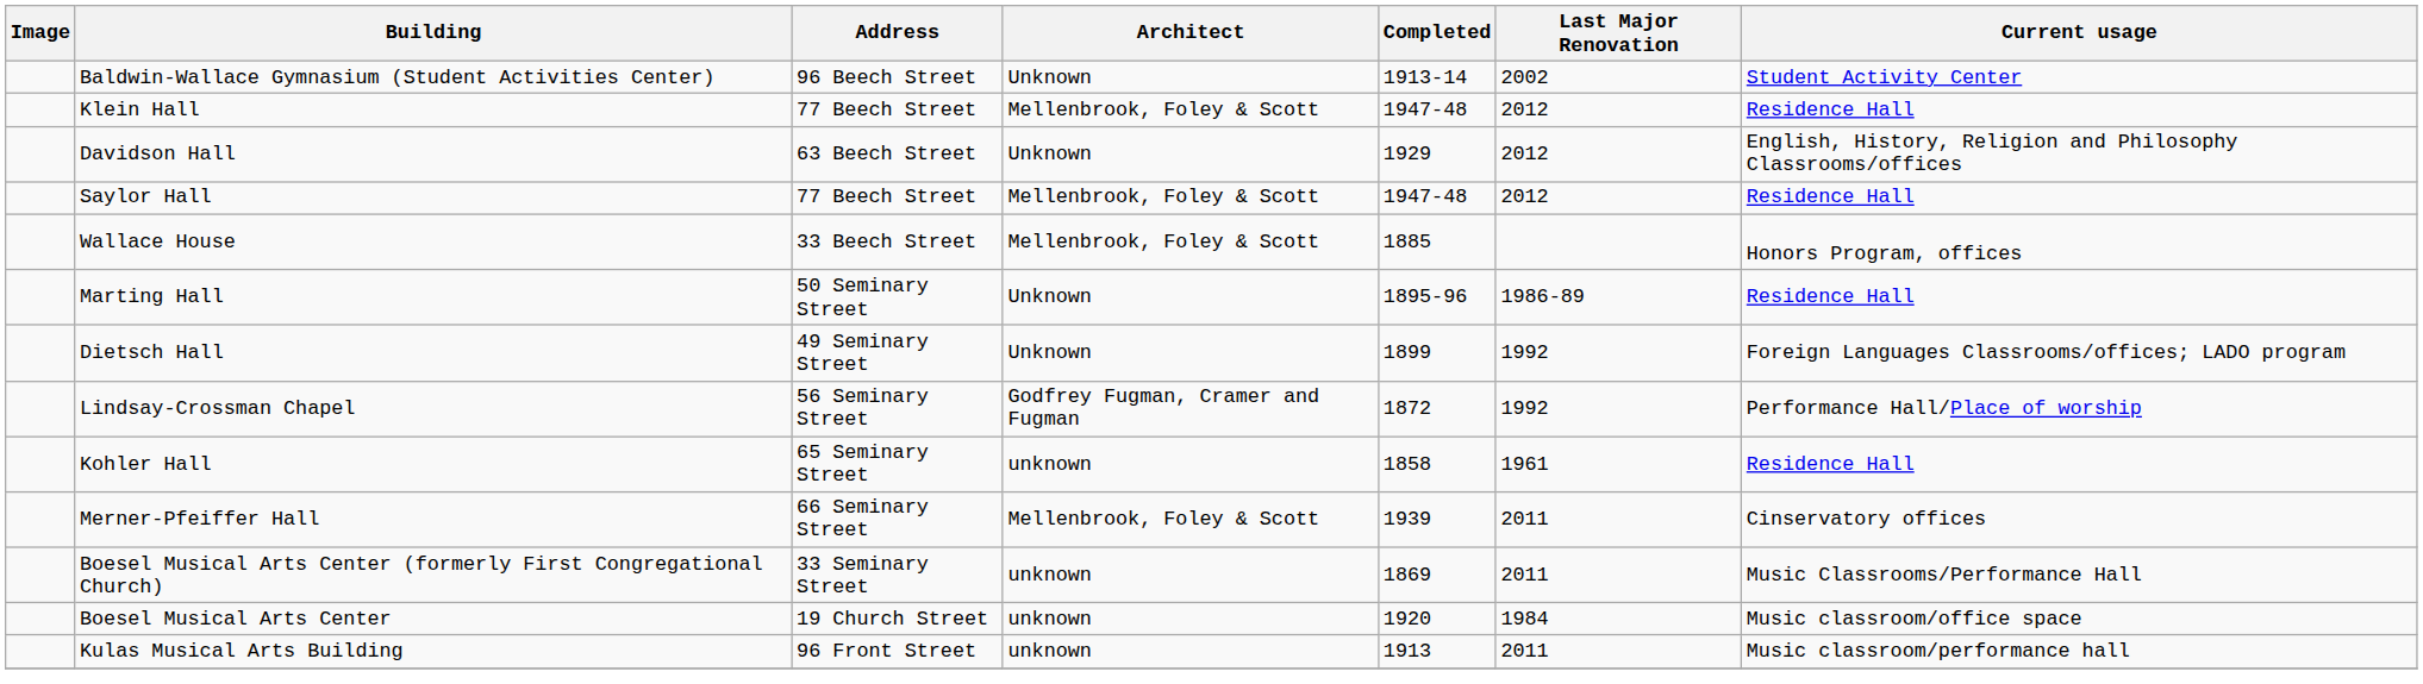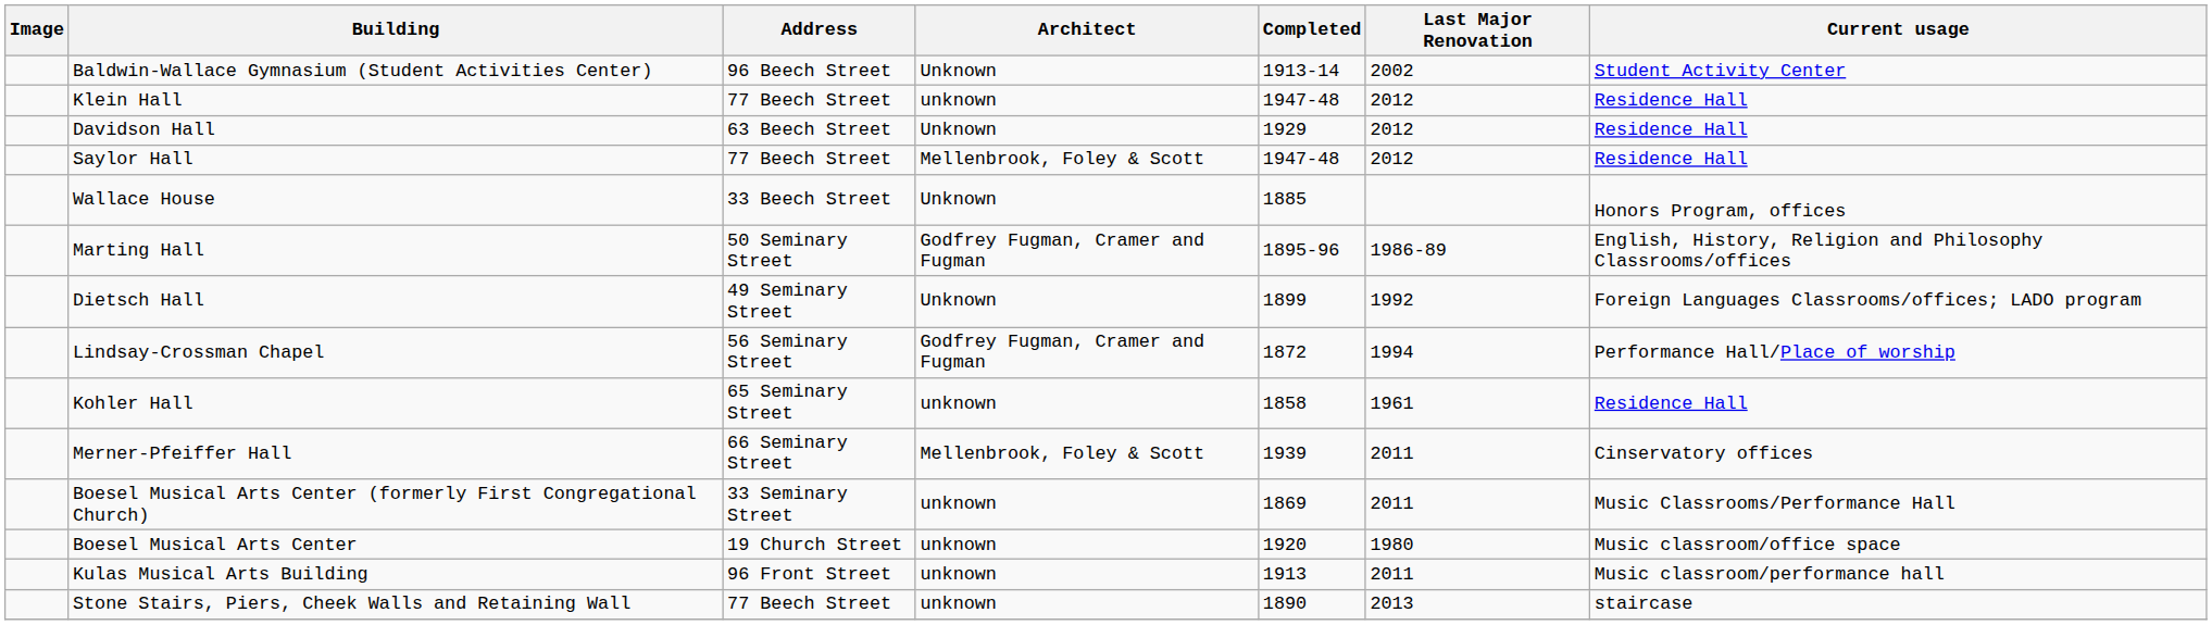 <table class="wikitable sortable">
 <tr>
 <th class="unsortable">Image</th>
 <th>Building </th>
 <th>Address</th>
 <th>Architect</th>
 <th>Completed</th>
 <th>Last Major Renovation</th>
 <th>Current usage</th>
 </tr>
 <tr>
 <td></td>
 <td>Baldwin-Wallace Gymnasium (Student Activities Center)</td>
 <td>96 Beech Street</td>
 <td>Unknown</td>
 <td>1913-14</td>
 <td>2002</td>
 <td><a href='#'>Student Activity Center</a></td>
 </tr>
 <tr>
 <td></td>
 <td>Klein Hall</td>
 <td>77 Beech Street</td>
-<td>Mellenbrook, Foley & Scott</td>
+<td>unknown</td>
 <td>1947-48</td>
 <td>2012</td>
 <td><a href='#'>Residence Hall</a></td>
 </tr>
 <tr>
 <td></td>
 <td>Davidson Hall</td>
 <td>63 Beech Street</td>
 <td>Unknown</td>
 <td>1929</td>
 <td>2012</td>
-<td>English, History, Religion and Philosophy Classrooms/offices</td>
+<td><a href='#'>Residence Hall</a></td>
 </tr>
 <tr>
 <td></td>
 <td>Saylor Hall</td>
 <td>77 Beech Street</td>
 <td>Mellenbrook, Foley & Scott</td>
 <td>1947-48</td>
 <td>2012</td>
 <td><a href='#'>Residence Hall</a></td>
 </tr>
 <tr>
 <td></td>
 <td>Wallace House</td>
 <td>33 Beech Street</td>
-<td>Mellenbrook, Foley & Scott</td>
+<td>Unknown</td>
 <td>1885</td>
 <td></td>
 <td><br>Honors Program, offices</td>
 </tr>
 <tr>
 <td></td>
 <td>Marting Hall</td>
 <td>50 Seminary Street</td>
-<td>Unknown</td>
+<td>Godfrey Fugman, Cramer and Fugman</td>
 <td>1895-96</td>
 <td>1986-89</td>
-<td><a href='#'>Residence Hall</a></td>
+<td>English, History, Religion and Philosophy Classrooms/offices</td>
 </tr>
 <tr>
 <td></td>
 <td>Dietsch Hall</td>
 <td>49 Seminary Street</td>
 <td>Unknown</td>
 <td>1899</td>
 <td>1992</td>
 <td>Foreign Languages Classrooms/offices; LADO program</td>
 </tr>
 <tr>
 <td></td>
 <td>Lindsay-Crossman Chapel</td>
 <td>56 Seminary Street</td>
 <td>Godfrey Fugman, Cramer and Fugman</td>
 <td>1872</td>
-<td>1992</td>
+<td>1994</td>
 <td>Performance Hall/<a href='#'>Place of worship</a></td>
 </tr>
 <tr>
 <td></td>
 <td>Kohler Hall</td>
 <td>65 Seminary Street</td>
 <td>unknown</td>
 <td>1858</td>
 <td>1961</td>
 <td><a href='#'>Residence Hall</a></td>
 </tr>
 <tr>
 <td></td>
 <td>Merner-Pfeiffer Hall</td>
 <td>66 Seminary Street</td>
 <td>Mellenbrook, Foley & Scott</td>
 <td>1939</td>
 <td>2011</td>
 <td>Cinservatory offices</td>
 </tr>
 <tr>
 <td></td>
 <td>Boesel Musical Arts Center (formerly First Congregational Church)</td>
 <td>33 Seminary Street</td>
 <td>unknown</td>
 <td>1869</td>
 <td>2011</td>
 <td>Music Classrooms/Performance Hall</td>
 </tr>
 <tr>
 <td></td>
 <td>Boesel Musical Arts Center</td>
 <td>19 Church Street</td>
 <td>unknown</td>
 <td>1920</td>
-<td>1984</td>
+<td>1980</td>
 <td>Music classroom/office space</td>
 </tr>
 <tr>
 <td></td>
 <td>Kulas Musical Arts Building</td>
 <td>96 Front Street</td>
 <td>unknown</td>
 <td>1913</td>
 <td>2011</td>
 <td>Music classroom/performance hall</td>
 </tr>
 <tr>
+<td></td>
+<td>Stone Stairs, Piers, Cheek Walls and Retaining Wall</td>
+<td>77 Beech Street</td>
+<td>unknown</td>
+<td>1890</td>
+<td>2013</td>
+<td>staircase</td>
+</tr>
+<tr>
 </tr>
 </table>
